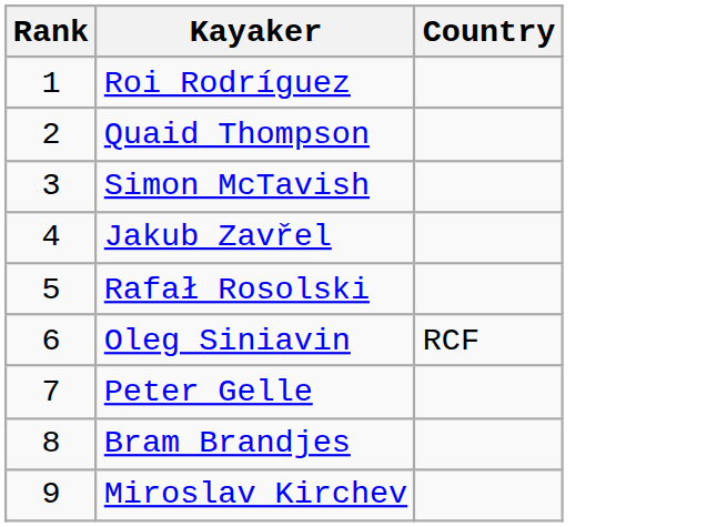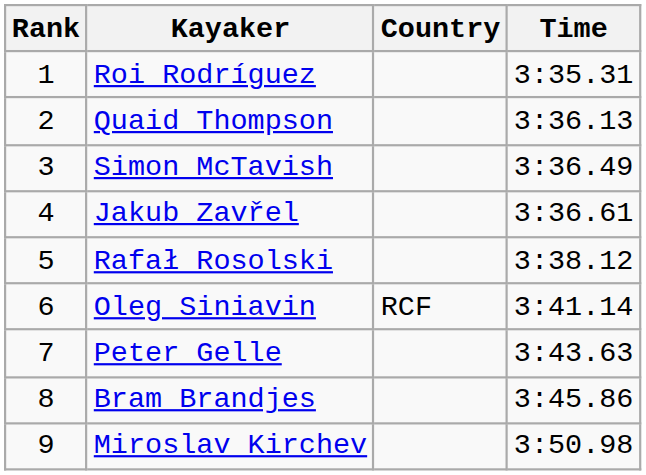 <table class="wikitable" style="text-align:center">
 <tr>
 <th>Rank</th>
 <th>Kayaker</th>
 <th>Country</th>
+<th>Time</th>
 </tr>
 <tr>
 <td>1</td>
 <td align="left"><a href='#'>Roi Rodríguez</a></td>
 <td align="left"></td>
+<td>3:35.31</td>
 </tr>
 <tr>
 <td>2</td>
 <td align="left"><a href='#'>Quaid Thompson</a></td>
 <td align="left"></td>
+<td>3:36.13</td>
 </tr>
 <tr>
 <td>3</td>
 <td align="left"><a href='#'>Simon McTavish</a></td>
 <td align="left"></td>
+<td>3:36.49</td>
 </tr>
 <tr>
 <td>4</td>
 <td align="left"><a href='#'>Jakub Zavřel</a></td>
 <td align="left"></td>
+<td>3:36.61</td>
 </tr>
 <tr>
 <td>5</td>
 <td align="left"><a href='#'>Rafał Rosolski</a></td>
 <td align="left"></td>
+<td>3:38.12</td>
 </tr>
 <tr>
 <td>6</td>
 <td align="left"><a href='#'>Oleg Siniavin</a></td>
 <td align="left"> RCF</td>
+<td>3:41.14</td>
 </tr>
 <tr>
 <td>7</td>
 <td align="left"><a href='#'>Peter Gelle</a></td>
 <td align="left"></td>
+<td>3:43.63</td>
 </tr>
 <tr>
 <td>8</td>
 <td align="left"><a href='#'>Bram Brandjes</a></td>
 <td align="left"></td>
+<td>3:45.86</td>
 </tr>
 <tr>
 <td>9</td>
 <td align="left"><a href='#'>Miroslav Kirchev</a></td>
 <td align="left"></td>
+<td>3:50.98</td>
 </tr>
 </table>
